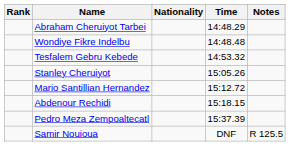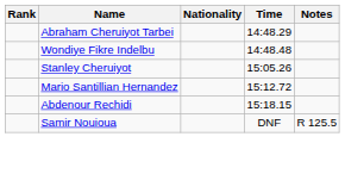 <table class="wikitable sortable" style="text-align:center">
 <tr>
 <th>Rank</th>
 <th>Name</th>
 <th>Nationality</th>
 <th>Time</th>
 <th>Notes</th>
 </tr>
 <tr>
 <td></td>
 <td align=left><a href='#'>Abraham Cheruiyot Tarbei</a></td>
 <td align=left></td>
 <td>14:48.29</td>
 <td></td>
 </tr>
 <tr>
 <td></td>
 <td align=left><a href='#'>Wondiye Fikre Indelbu</a></td>
 <td align=left></td>
 <td>14:48.48</td>
-<td></td>
-</tr>
-<tr>
-<td></td>
-<td align=left><a href='#'>Tesfalem Gebru Kebede</a></td>
-<td align=left></td>
-<td>14:53.32</td>
 <td></td>
 </tr>
 <tr>
 <td></td>
 <td align=left><a href='#'>Stanley Cheruiyot</a></td>
 <td align=left></td>
 <td>15:05.26</td>
 <td></td>
 </tr>
 <tr>
 <td></td>
 <td align=left><a href='#'>Mario Santillian Hernandez</a></td>
 <td align=left></td>
 <td>15:12.72</td>
 <td></td>
 </tr>
 <tr>
 <td></td>
 <td align=left><a href='#'>Abdenour Rechidi</a></td>
 <td align=left></td>
 <td>15:18.15</td>
 <td></td>
 </tr>
 <tr>
 <td></td>
-<td align=left><a href='#'>Pedro Meza Zempoaltecatl</a></td>
-<td align=left></td>
-<td>15:37.39</td>
-<td></td>
-</tr>
-<tr>
-<td></td>
 <td align=left><a href='#'>Samir Nouioua</a></td>
 <td align=left></td>
 <td>DNF</td>
 <td>R 125.5</td>
 </tr>
 </table>
